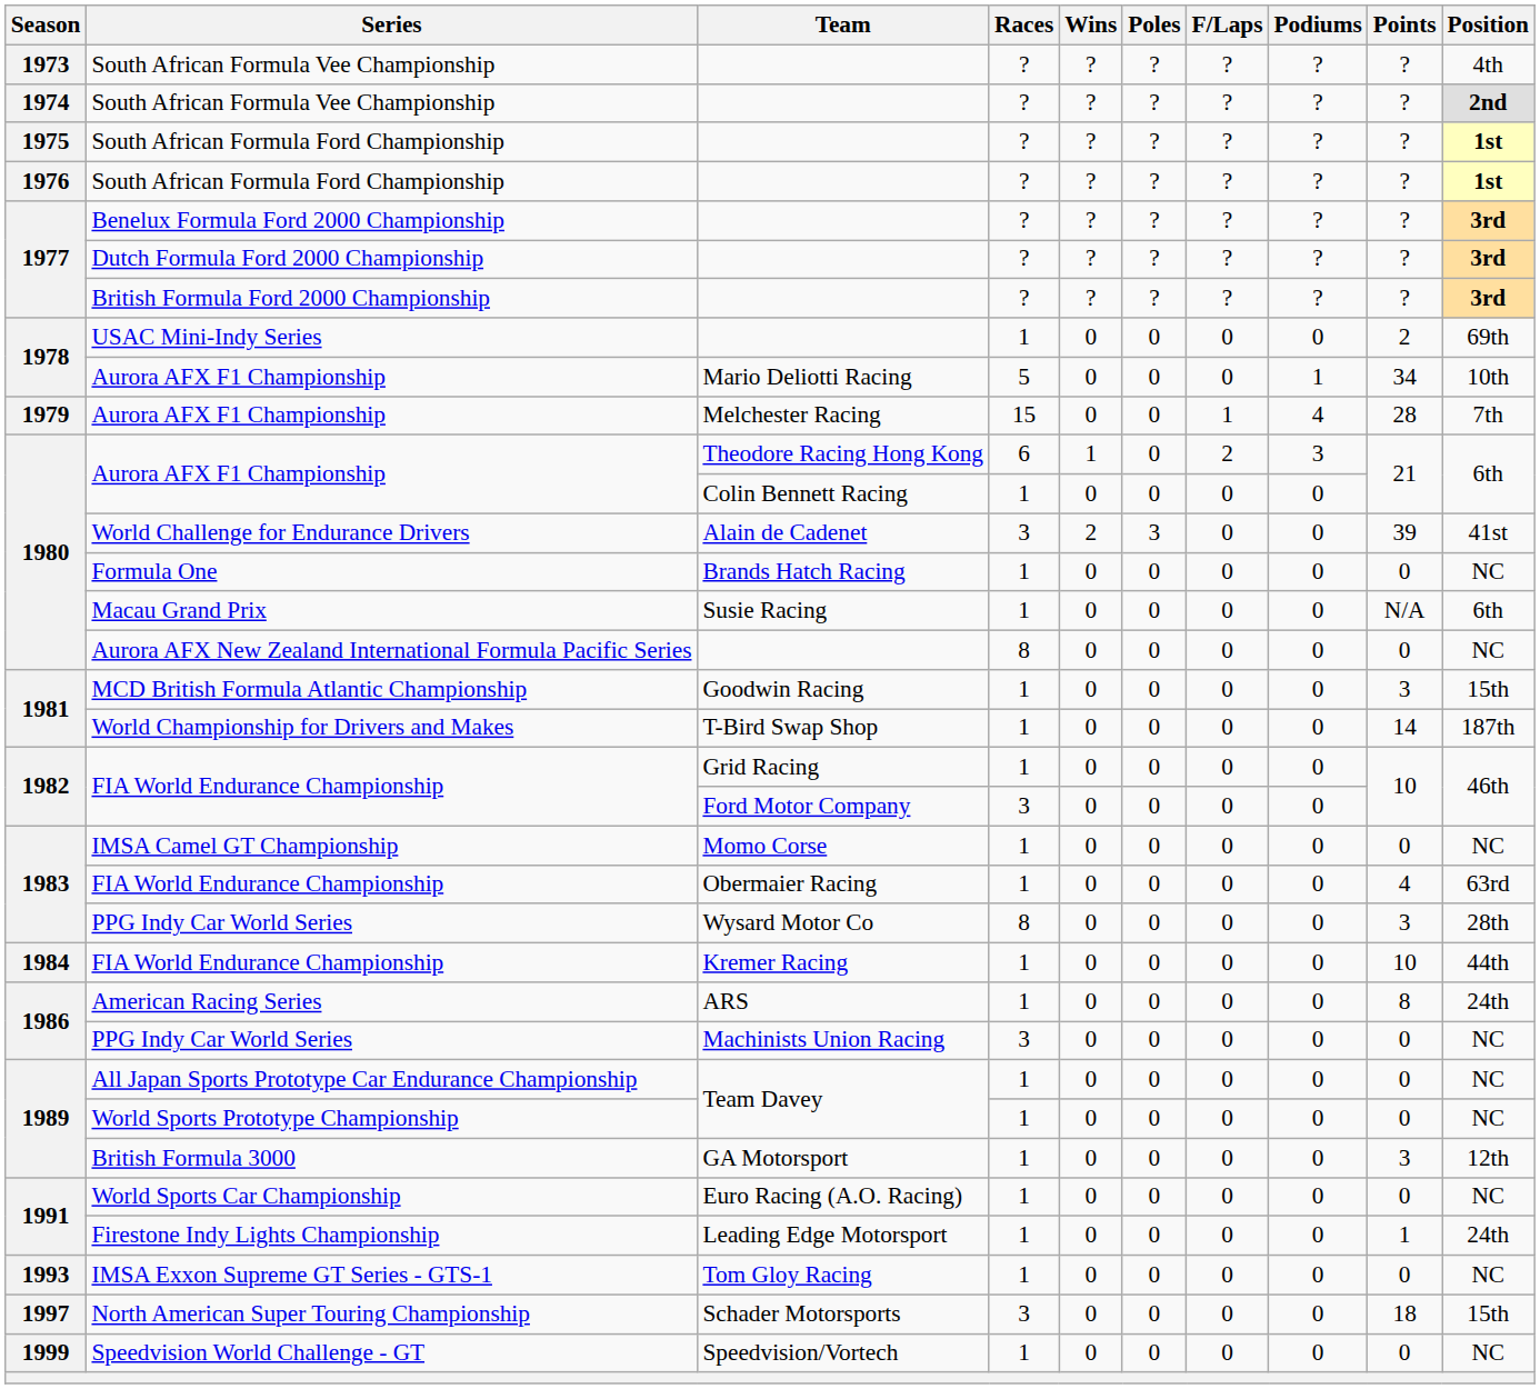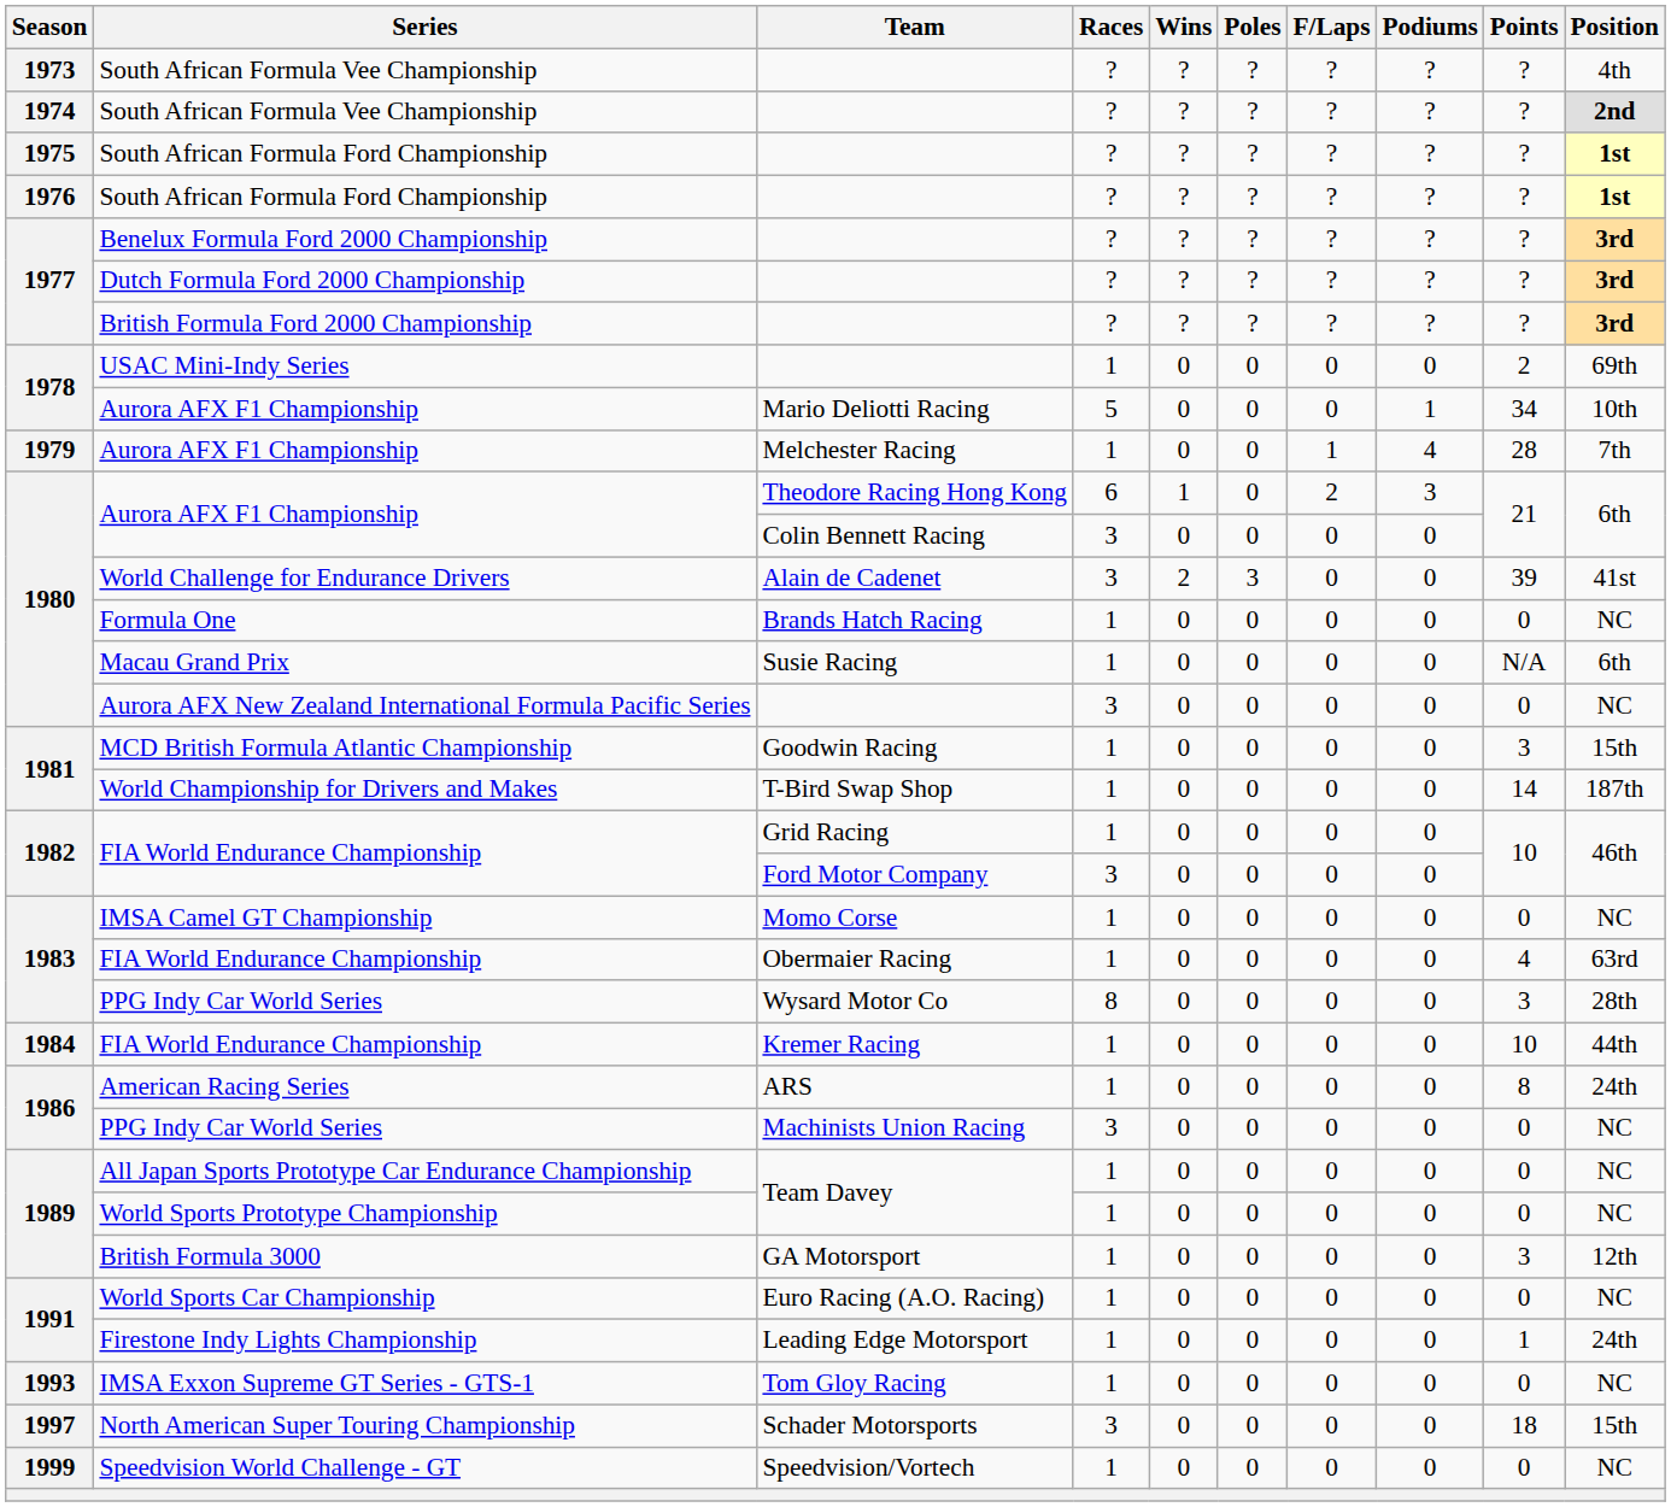 <table class="wikitable" style="font-size: 90%; text-align:center">
 <tr>
 <th>Season</th>
 <th>Series</th>
 <th>Team</th>
 <th>Races</th>
 <th>Wins</th>
 <th>Poles</th>
 <th>F/Laps</th>
 <th>Podiums</th>
 <th>Points</th>
 <th>Position</th>
 </tr>
 <tr>
 <th>1973</th>
 <td align=left>South African Formula Vee Championship</td>
 <td align=left></td>
 <td>?</td>
 <td>?</td>
 <td>?</td>
 <td>?</td>
 <td>?</td>
 <td>?</td>
 <td>4th</td>
 </tr>
 <tr>
 <th>1974</th>
 <td align=left>South African Formula Vee Championship</td>
 <td align=left></td>
 <td>?</td>
 <td>?</td>
 <td>?</td>
 <td>?</td>
 <td>?</td>
 <td>?</td>
 <td style="background:#DFDFDF;"><strong>2nd</strong></td>
 </tr>
 <tr>
 <th>1975</th>
 <td align=left>South African Formula Ford Championship</td>
 <td align=left></td>
 <td>?</td>
 <td>?</td>
 <td>?</td>
 <td>?</td>
 <td>?</td>
 <td>?</td>
 <td style="background:#FFFFBF;"><strong>1st</strong></td>
 </tr>
 <tr>
 <th>1976</th>
 <td align=left>South African Formula Ford Championship</td>
 <td align=left></td>
 <td>?</td>
 <td>?</td>
 <td>?</td>
 <td>?</td>
 <td>?</td>
 <td>?</td>
 <td style="background:#FFFFBF;"><strong>1st</strong></td>
 </tr>
 <tr>
 <th rowspan=3>1977</th>
 <td align=left><a href='#'>Benelux Formula Ford 2000 Championship</a></td>
 <td align=left></td>
 <td>?</td>
 <td>?</td>
 <td>?</td>
 <td>?</td>
 <td>?</td>
 <td>?</td>
 <td style="background:#ffdf9f;"><strong>3rd</strong></td>
 </tr>
 <tr>
 <td align=left><a href='#'>Dutch Formula Ford 2000 Championship</a></td>
 <td align=left></td>
 <td>?</td>
 <td>?</td>
 <td>?</td>
 <td>?</td>
 <td>?</td>
 <td>?</td>
 <td style="background:#ffdf9f;"><strong>3rd</strong></td>
 </tr>
 <tr>
 <td align=left><a href='#'>British Formula Ford 2000 Championship</a></td>
 <td align=left></td>
 <td>?</td>
 <td>?</td>
 <td>?</td>
 <td>?</td>
 <td>?</td>
 <td>?</td>
 <td style="background:#ffdf9f;"><strong>3rd</strong></td>
 </tr>
 <tr>
 <th rowspan=2>1978</th>
 <td align=left><a href='#'>USAC Mini-Indy Series</a></td>
 <td></td>
 <td>1</td>
 <td>0</td>
 <td>0</td>
 <td>0</td>
 <td>0</td>
 <td>2</td>
 <td>69th</td>
 </tr>
 <tr>
 <td align=left><a href='#'>Aurora AFX F1 Championship</a></td>
 <td align=left>Mario Deliotti Racing</td>
 <td>5</td>
 <td>0</td>
 <td>0</td>
 <td>0</td>
 <td>1</td>
 <td>34</td>
 <td>10th</td>
 </tr>
 <tr>
 <th>1979</th>
 <td align=left><a href='#'>Aurora AFX F1 Championship</a></td>
 <td align=left>Melchester Racing</td>
-<td>15</td>
+<td>1</td>
 <td>0</td>
 <td>0</td>
 <td>1</td>
 <td>4</td>
 <td>28</td>
 <td>7th</td>
 </tr>
 <tr>
 <th rowspan=6>1980</th>
 <td align=left  rowspan=2><a href='#'>Aurora AFX F1 Championship</a></td>
 <td align=left><a href='#'>Theodore Racing Hong Kong</a></td>
 <td>6</td>
 <td>1</td>
 <td>0</td>
 <td>2</td>
 <td>3</td>
 <td rowspan=2>21</td>
 <td rowspan=2>6th</td>
 </tr>
 <tr>
 <td align=left>Colin Bennett Racing</td>
-<td>1</td>
+<td>3</td>
 <td>0</td>
 <td>0</td>
 <td>0</td>
 <td>0</td>
 </tr>
 <tr>
 <td align=left><a href='#'>World Challenge for Endurance Drivers</a></td>
 <td align=left><a href='#'>Alain de Cadenet</a></td>
 <td>3</td>
 <td>2</td>
 <td>3</td>
 <td>0</td>
 <td>0</td>
 <td>39</td>
 <td>41st</td>
 </tr>
 <tr>
 <td align=left><a href='#'>Formula One</a></td>
 <td align=left><a href='#'>Brands Hatch Racing</a></td>
 <td>1</td>
 <td>0</td>
 <td>0</td>
 <td>0</td>
 <td>0</td>
 <td>0</td>
 <td>NC</td>
 </tr>
 <tr>
 <td align=left><a href='#'>Macau Grand Prix</a></td>
 <td align=left>Susie Racing</td>
 <td>1</td>
 <td>0</td>
 <td>0</td>
 <td>0</td>
 <td>0</td>
 <td>N/A</td>
 <td>6th</td>
 </tr>
 <tr>
 <td align=left><a href='#'>Aurora AFX New Zealand International Formula Pacific Series</a></td>
 <td align=left></td>
-<td>8</td>
+<td>3</td>
 <td>0</td>
 <td>0</td>
 <td>0</td>
 <td>0</td>
 <td>0</td>
 <td>NC</td>
 </tr>
 <tr>
 <th rowspan=2>1981</th>
 <td align=left><a href='#'>MCD British Formula Atlantic Championship</a></td>
 <td align=left>Goodwin Racing</td>
 <td>1</td>
 <td>0</td>
 <td>0</td>
 <td>0</td>
 <td>0</td>
 <td>3</td>
 <td>15th</td>
 </tr>
 <tr>
 <td align=left><a href='#'>World Championship for Drivers and Makes</a></td>
 <td align=left>T-Bird Swap Shop</td>
 <td>1</td>
 <td>0</td>
 <td>0</td>
 <td>0</td>
 <td>0</td>
 <td>14</td>
 <td>187th</td>
 </tr>
 <tr>
 <th rowspan=2>1982</th>
 <td rowspan=2 align=left><a href='#'>FIA World Endurance Championship</a></td>
 <td align=left>Grid Racing</td>
 <td>1</td>
 <td>0</td>
 <td>0</td>
 <td>0</td>
 <td>0</td>
 <td rowspan=2>10</td>
 <td rowspan=2>46th</td>
 </tr>
 <tr>
 <td align=left><a href='#'>Ford Motor Company</a></td>
 <td>3</td>
 <td>0</td>
 <td>0</td>
 <td>0</td>
 <td>0</td>
 </tr>
 <tr>
 <th rowspan=3>1983</th>
 <td align=left><a href='#'>IMSA Camel GT Championship</a></td>
 <td align=left><a href='#'>Momo Corse</a></td>
 <td>1</td>
 <td>0</td>
 <td>0</td>
 <td>0</td>
 <td>0</td>
 <td>0</td>
 <td>NC</td>
 </tr>
 <tr>
 <td align=left><a href='#'>FIA World Endurance Championship</a></td>
 <td align=left>Obermaier Racing</td>
 <td>1</td>
 <td>0</td>
 <td>0</td>
 <td>0</td>
 <td>0</td>
 <td>4</td>
 <td>63rd</td>
 </tr>
 <tr>
 <td align=left><a href='#'>PPG Indy Car World Series</a></td>
 <td align=left>Wysard Motor Co</td>
 <td>8</td>
 <td>0</td>
 <td>0</td>
 <td>0</td>
 <td>0</td>
 <td>3</td>
 <td>28th</td>
 </tr>
 <tr>
 <th>1984</th>
 <td align=left><a href='#'>FIA World Endurance Championship</a></td>
 <td align=left><a href='#'>Kremer Racing</a></td>
 <td>1</td>
 <td>0</td>
 <td>0</td>
 <td>0</td>
 <td>0</td>
 <td>10</td>
 <td>44th</td>
 </tr>
 <tr>
 <th rowspan=2>1986</th>
 <td align=left><a href='#'>American Racing Series</a></td>
 <td align=left>ARS</td>
 <td>1</td>
 <td>0</td>
 <td>0</td>
 <td>0</td>
 <td>0</td>
 <td>8</td>
 <td>24th</td>
 </tr>
 <tr>
 <td align=left><a href='#'>PPG Indy Car World Series</a></td>
 <td align=left><a href='#'>Machinists Union Racing</a></td>
 <td>3</td>
 <td>0</td>
 <td>0</td>
 <td>0</td>
 <td>0</td>
 <td>0</td>
 <td>NC</td>
 </tr>
 <tr>
 <th rowspan=3>1989</th>
 <td align=left><a href='#'>All Japan Sports Prototype Car Endurance Championship</a></td>
 <td rowspan=2 align=left>Team Davey</td>
 <td>1</td>
 <td>0</td>
 <td>0</td>
 <td>0</td>
 <td>0</td>
 <td>0</td>
 <td>NC</td>
 </tr>
 <tr>
 <td align=left><a href='#'>World Sports Prototype Championship</a></td>
 <td>1</td>
 <td>0</td>
 <td>0</td>
 <td>0</td>
 <td>0</td>
 <td>0</td>
 <td>NC</td>
 </tr>
 <tr>
 <td align=left><a href='#'>British Formula 3000</a></td>
 <td align=left>GA Motorsport</td>
 <td>1</td>
 <td>0</td>
 <td>0</td>
 <td>0</td>
 <td>0</td>
 <td>3</td>
 <td>12th</td>
 </tr>
 <tr>
 <th rowspan=2>1991</th>
 <td align=left><a href='#'>World Sports Car Championship</a></td>
 <td align=left>Euro Racing (A.O. Racing)</td>
 <td>1</td>
 <td>0</td>
 <td>0</td>
 <td>0</td>
 <td>0</td>
 <td>0</td>
 <td>NC</td>
 </tr>
 <tr>
 <td align=left><a href='#'>Firestone Indy Lights Championship</a></td>
 <td align=left>Leading Edge Motorsport</td>
 <td>1</td>
 <td>0</td>
 <td>0</td>
 <td>0</td>
 <td>0</td>
 <td>1</td>
 <td>24th</td>
 </tr>
 <tr>
 <th>1993</th>
 <td align=left><a href='#'>IMSA Exxon Supreme GT Series - GTS-1</a></td>
 <td align=left><a href='#'>Tom Gloy Racing</a></td>
 <td>1</td>
 <td>0</td>
 <td>0</td>
 <td>0</td>
 <td>0</td>
 <td>0</td>
 <td>NC</td>
 </tr>
 <tr>
 <th>1997</th>
 <td align=left><a href='#'>North American Super Touring Championship</a></td>
 <td align=left>Schader Motorsports</td>
 <td>3</td>
 <td>0</td>
 <td>0</td>
 <td>0</td>
 <td>0</td>
 <td>18</td>
 <td>15th</td>
 </tr>
 <tr>
 <th>1999</th>
 <td align=left><a href='#'>Speedvision World Challenge - GT</a></td>
 <td align=left>Speedvision/Vortech</td>
 <td>1</td>
 <td>0</td>
 <td>0</td>
 <td>0</td>
 <td>0</td>
 <td>0</td>
 <td>NC</td>
 </tr>
 <tr>
 <th colspan="10"></th>
 </tr>
 </table>
